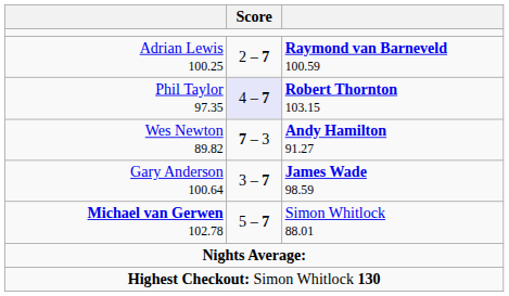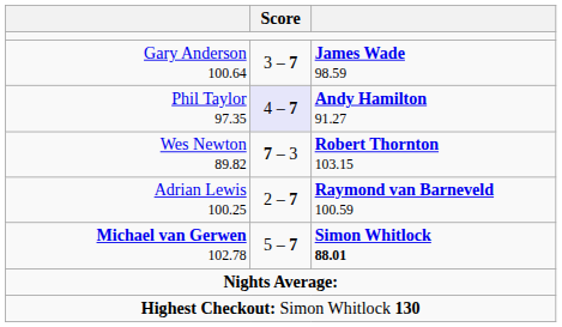 <table class=wikitable style="text-align:center">
 <tr>
 <th width=225></th>
 <th width=50>Score</th>
 <th width=225></th>
 </tr>
 <tr align=centre>
 <td colspan="3"></td>
 </tr>
 <tr align=left>
+<td align=right><a href='#'>Gary Anderson</a>  <br><small><span>100.64</span></small></td>
+<td align=center>3 – <strong>7</strong></td>
+<td> <strong><a href='#'>James Wade</a></strong> <br><small><span>98.59</span></small></td>
+</tr>
+<tr align=left>
+<td align=right><a href='#'>Phil Taylor</a>  <br><small><span>97.35</span></small></td>
+<td align=center style="background: lavender;">4 – <strong>7</strong></td>
+<td> <strong><a href='#'>Andy Hamilton</a></strong> <br><small><span>91.27</span></small></td>
+</tr>
+<tr align=left>
+<td align=right><a href='#'>Wes Newton</a>  <br><small><span>89.82</span></small></td>
+<td align=center><strong>7</strong> – 3</td>
+<td> <strong><a href='#'>Robert Thornton</a></strong> <br><small><span>103.15</span></small></td>
+</tr>
+<tr align=left>
 <td align=right><a href='#'>Adrian Lewis</a>  <br><small><span>100.25</span></small></td>
 <td align=center>2 – <strong>7</strong></td>
 <td> <strong><a href='#'>Raymond van Barneveld</a></strong> <br><small><span>100.59</span></small></td>
 </tr>
 <tr align=left>
-<td align=right><a href='#'>Phil Taylor</a>  <br><small><span>97.35</span></small></td>
-<td align=center style="background: lavender;">4 – <strong>7</strong></td>
-<td> <strong><a href='#'>Robert Thornton</a></strong> <br><small><span>103.15</span></small></td>
-</tr>
-<tr align=left>
-<td align=right><a href='#'>Wes Newton</a>  <br><small><span>89.82</span></small></td>
-<td align=center><strong>7</strong> – 3</td>
-<td> <strong><a href='#'>Andy Hamilton</a></strong> <br><small><span>91.27</span></small></td>
-</tr>
-<tr align=left>
-<td align=right><a href='#'>Gary Anderson</a>  <br><small><span>100.64</span></small></td>
-<td align=center>3 – <strong>7</strong></td>
-<td> <strong><a href='#'>James Wade</a></strong> <br><small><span>98.59</span></small></td>
-</tr>
-<tr align=left>
 <td align=right><strong><a href='#'>Michael van Gerwen</a></strong>  <br><small><span>102.78</span></small></td>
 <td align=center>5 – <strong>7</strong></td>
-<td> <a href='#'>Simon Whitlock</a> <br><small><span>88.01</span></small></td>
+<td><strong> <a href='#'>Simon Whitlock</a> <br><small><span>88.01</span></small></strong></td>
 </tr>
 <tr align=center>
 <td colspan="3"><strong>Nights Average:</strong> </td>
 </tr>
 <tr align=center>
 <td colspan="3"><strong>Highest Checkout:</strong> Simon Whitlock <strong>130</strong></td>
 </tr>
 </table>
